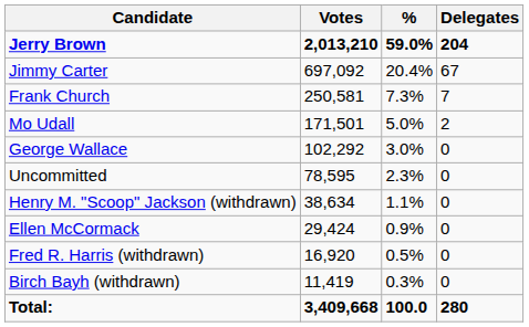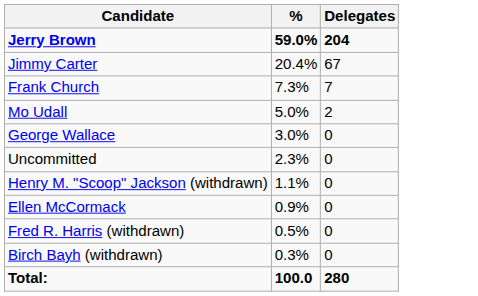 <table class="wikitable sortable">
 <tr>
 <th>Candidate</th>
-<th>Votes</th>
 <th>%</th>
 <th>Delegates</th>
 </tr>
 <tr>
 <td><strong><a href='#'>Jerry Brown</a></strong></td>
-<td><strong>2,013,210</strong></td>
 <td><strong>59.0%</strong></td>
 <td><strong>204</strong></td>
 </tr>
 <tr>
 <td><a href='#'>Jimmy Carter</a></td>
-<td>697,092</td>
 <td>20.4%</td>
 <td>67</td>
 </tr>
 <tr>
 <td><a href='#'>Frank Church</a></td>
-<td>250,581</td>
 <td>7.3%</td>
 <td>7</td>
 </tr>
 <tr>
 <td><a href='#'>Mo Udall</a></td>
-<td>171,501</td>
 <td>5.0%</td>
 <td>2</td>
 </tr>
 <tr>
 <td><a href='#'>George Wallace</a></td>
-<td>102,292</td>
 <td>3.0%</td>
 <td>0</td>
 </tr>
 <tr>
 <td>Uncommitted</td>
-<td>78,595</td>
 <td>2.3%</td>
 <td>0</td>
 </tr>
 <tr>
 <td><a href='#'>Henry M. "Scoop" Jackson</a> (withdrawn)</td>
-<td>38,634</td>
 <td>1.1%</td>
 <td>0</td>
 </tr>
 <tr>
 <td><a href='#'>Ellen McCormack</a></td>
-<td>29,424</td>
 <td>0.9%</td>
 <td>0</td>
 </tr>
 <tr>
 <td><a href='#'>Fred R. Harris</a> (withdrawn)</td>
-<td>16,920</td>
 <td>0.5%</td>
 <td>0</td>
 </tr>
 <tr>
 <td><a href='#'>Birch Bayh</a> (withdrawn)</td>
-<td>11,419</td>
 <td>0.3%</td>
 <td>0</td>
 </tr>
 <tr>
 <td><strong>Total:</strong></td>
-<td><strong>3,409,668</strong></td>
 <td><strong>100.0</strong></td>
 <td><strong>280</strong></td>
 </tr>
 </table>
